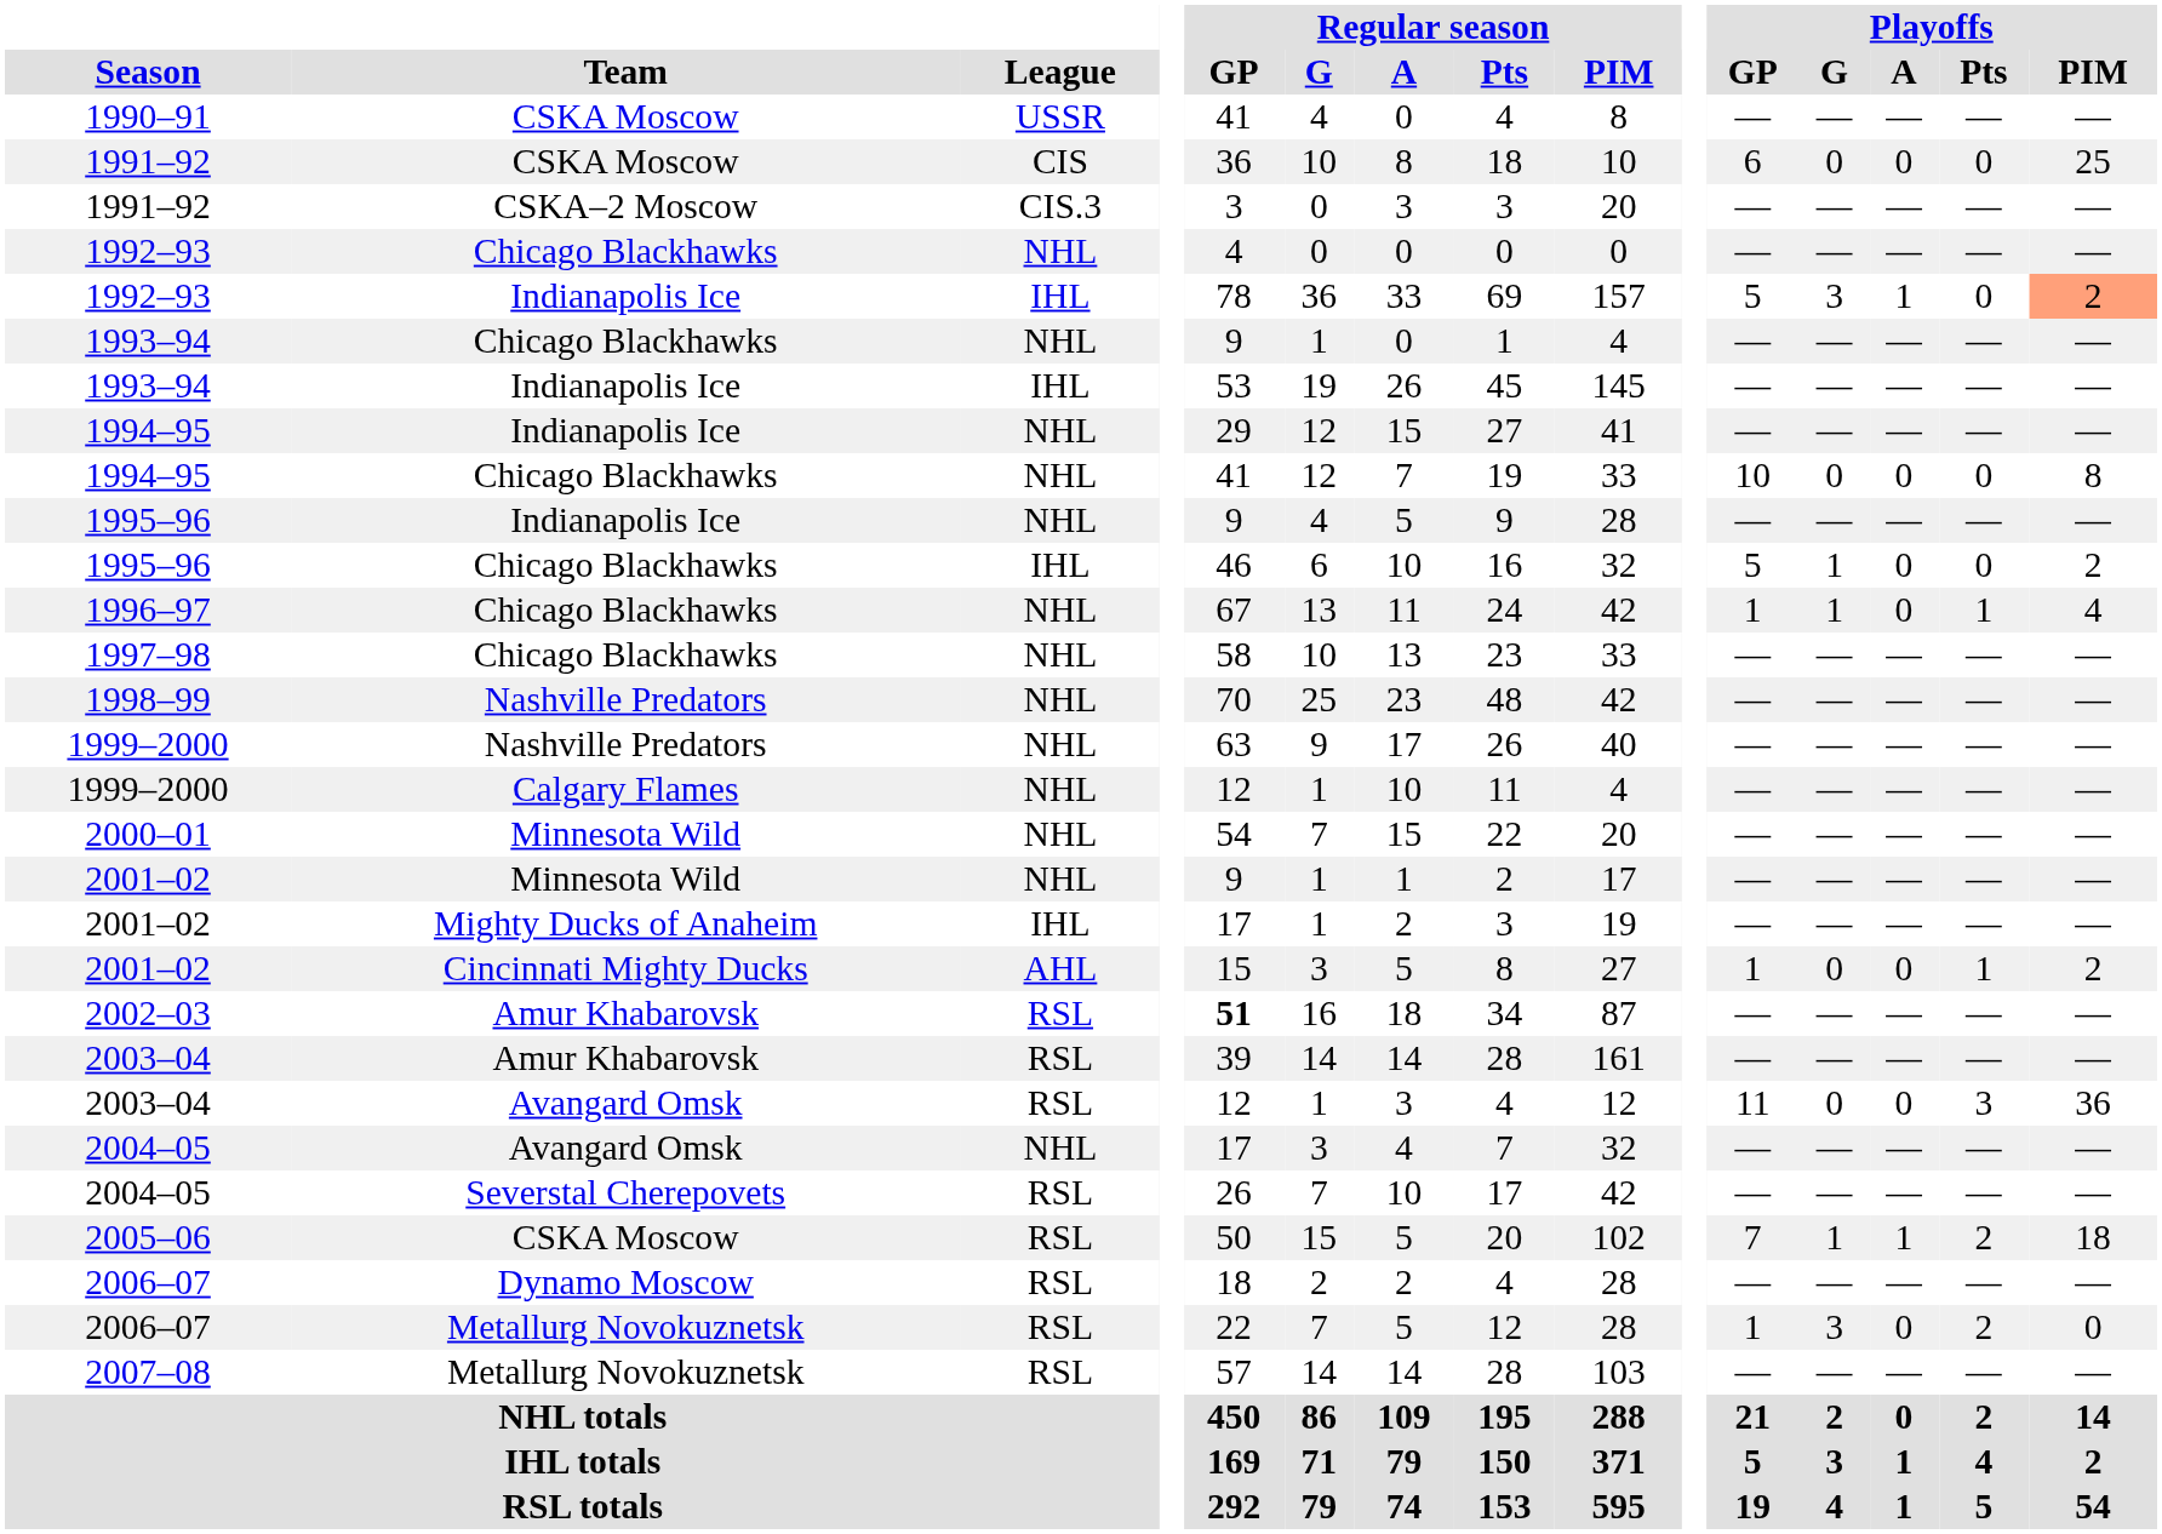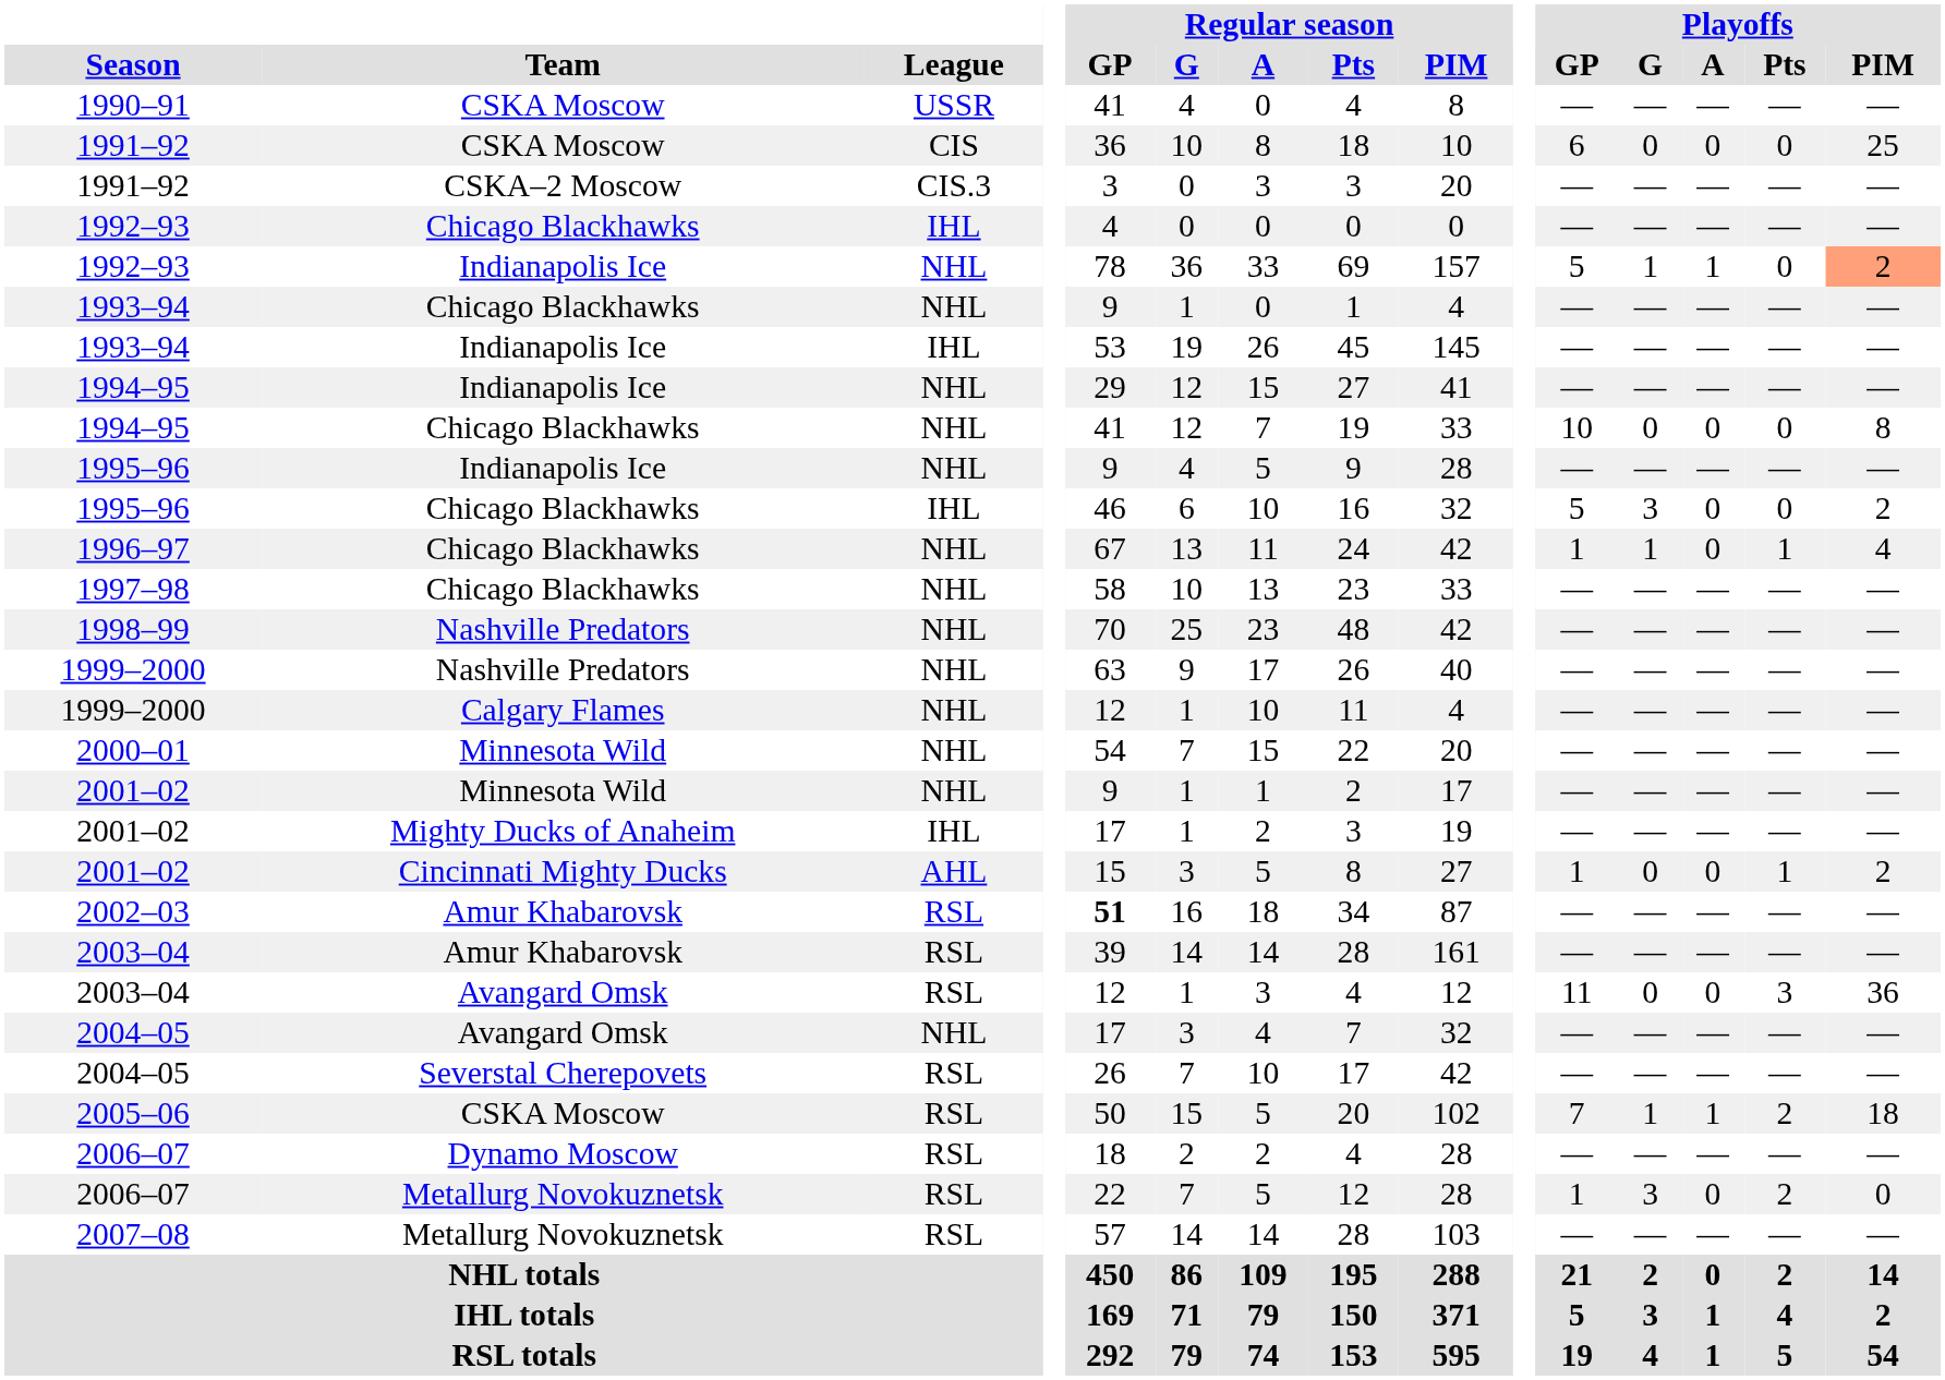 <table border="0" cellpadding="1" cellspacing="0" style="text-align:center; width:60em">
 <tr bgcolor="#e0e0e0">
 <th colspan="3" bgcolor="#ffffff"> </th>
 <th rowspan="99" bgcolor="#ffffff"> </th>
 <th colspan="5"><a href='#'>Regular season</a></th>
 <th rowspan="99" bgcolor="#ffffff"> </th>
 <th colspan="5"><a href='#'>Playoffs</a></th>
 </tr>
 <tr bgcolor="#e0e0e0">
 <th><a href='#'>Season</a></th>
 <th>Team</th>
 <th>League</th>
 <th>GP</th>
 <th><a href='#'>G</a></th>
 <th><a href='#'>A</a></th>
 <th><a href='#'>Pts</a></th>
 <th><a href='#'>PIM</a></th>
 <th>GP</th>
 <th>G</th>
 <th>A</th>
 <th>Pts</th>
 <th>PIM</th>
 </tr>
 <tr>
 <td><a href='#'>1990–91</a></td>
 <td><a href='#'>CSKA Moscow</a></td>
 <td><a href='#'>USSR</a></td>
 <td>41</td>
 <td>4</td>
 <td>0</td>
 <td>4</td>
 <td>8</td>
 <td>—</td>
 <td>—</td>
 <td>—</td>
 <td>—</td>
 <td>—</td>
 </tr>
 <tr bgcolor="#f0f0f0">
 <td><a href='#'>1991–92</a></td>
 <td>CSKA Moscow</td>
 <td>CIS</td>
 <td>36</td>
 <td>10</td>
 <td>8</td>
 <td>18</td>
 <td>10</td>
 <td>6</td>
 <td>0</td>
 <td>0</td>
 <td>0</td>
 <td>25</td>
 </tr>
 <tr>
 <td>1991–92</td>
 <td>CSKA–2 Moscow</td>
 <td>CIS.3</td>
 <td>3</td>
 <td>0</td>
 <td>3</td>
 <td>3</td>
 <td>20</td>
 <td>—</td>
 <td>—</td>
 <td>—</td>
 <td>—</td>
 <td>—</td>
 </tr>
 <tr bgcolor="#f0f0f0">
 <td><a href='#'>1992–93</a></td>
 <td><a href='#'>Chicago Blackhawks</a></td>
-<td><a href='#'>NHL</a></td>
+<td><a href='#'>IHL</a></td>
 <td>4</td>
 <td>0</td>
 <td>0</td>
 <td>0</td>
 <td>0</td>
 <td>—</td>
 <td>—</td>
 <td>—</td>
 <td>—</td>
 <td>—</td>
 </tr>
 <tr>
 <td><a href='#'>1992–93</a></td>
 <td><a href='#'>Indianapolis Ice</a></td>
-<td><a href='#'>IHL</a></td>
+<td><a href='#'>NHL</a></td>
 <td>78</td>
 <td>36</td>
 <td>33</td>
 <td>69</td>
 <td>157</td>
 <td>5</td>
-<td>3</td>
+<td>1</td>
 <td>1</td>
 <td>0</td>
 <td style="background: lightsalmon;">2</td>
 </tr>
 <tr bgcolor="#f0f0f0">
 <td><a href='#'>1993–94</a></td>
 <td>Chicago Blackhawks</td>
 <td>NHL</td>
 <td>9</td>
 <td>1</td>
 <td>0</td>
 <td>1</td>
 <td>4</td>
 <td>—</td>
 <td>—</td>
 <td>—</td>
 <td>—</td>
 <td>—</td>
 </tr>
 <tr>
 <td><a href='#'>1993–94</a></td>
 <td>Indianapolis Ice</td>
 <td>IHL</td>
 <td>53</td>
 <td>19</td>
 <td>26</td>
 <td>45</td>
 <td>145</td>
 <td>—</td>
 <td>—</td>
 <td>—</td>
 <td>—</td>
 <td>—</td>
 </tr>
 <tr bgcolor="#f0f0f0">
 <td><a href='#'>1994–95</a></td>
 <td>Indianapolis Ice</td>
 <td>NHL</td>
 <td>29</td>
 <td>12</td>
 <td>15</td>
 <td>27</td>
 <td>41</td>
 <td>—</td>
 <td>—</td>
 <td>—</td>
 <td>—</td>
 <td>—</td>
 </tr>
 <tr>
 <td><a href='#'>1994–95</a></td>
 <td>Chicago Blackhawks</td>
 <td>NHL</td>
 <td>41</td>
 <td>12</td>
 <td>7</td>
 <td>19</td>
 <td>33</td>
 <td>10</td>
 <td>0</td>
 <td>0</td>
 <td>0</td>
 <td>8</td>
 </tr>
 <tr bgcolor="#f0f0f0">
 <td><a href='#'>1995–96</a></td>
 <td>Indianapolis Ice</td>
 <td>NHL</td>
 <td>9</td>
 <td>4</td>
 <td>5</td>
 <td>9</td>
 <td>28</td>
 <td>—</td>
 <td>—</td>
 <td>—</td>
 <td>—</td>
 <td>—</td>
 </tr>
 <tr>
 <td><a href='#'>1995–96</a></td>
 <td>Chicago Blackhawks</td>
 <td>IHL</td>
 <td>46</td>
 <td>6</td>
 <td>10</td>
 <td>16</td>
 <td>32</td>
 <td>5</td>
-<td>1</td>
+<td>3</td>
 <td>0</td>
 <td>0</td>
 <td>2</td>
 </tr>
 <tr bgcolor="#f0f0f0">
 <td><a href='#'>1996–97</a></td>
 <td>Chicago Blackhawks</td>
 <td>NHL</td>
 <td>67</td>
 <td>13</td>
 <td>11</td>
 <td>24</td>
 <td>42</td>
 <td>1</td>
 <td>1</td>
 <td>0</td>
 <td>1</td>
 <td>4</td>
 </tr>
 <tr>
 <td><a href='#'>1997–98</a></td>
 <td>Chicago Blackhawks</td>
 <td>NHL</td>
 <td>58</td>
 <td>10</td>
 <td>13</td>
 <td>23</td>
 <td>33</td>
 <td>—</td>
 <td>—</td>
 <td>—</td>
 <td>—</td>
 <td>—</td>
 </tr>
 <tr bgcolor="#f0f0f0">
 <td><a href='#'>1998–99</a></td>
 <td><a href='#'>Nashville Predators</a></td>
 <td>NHL</td>
 <td>70</td>
 <td>25</td>
 <td>23</td>
 <td>48</td>
 <td>42</td>
 <td>—</td>
 <td>—</td>
 <td>—</td>
 <td>—</td>
 <td>—</td>
 </tr>
 <tr>
 <td><a href='#'>1999–2000</a></td>
 <td>Nashville Predators</td>
 <td>NHL</td>
 <td>63</td>
 <td>9</td>
 <td>17</td>
 <td>26</td>
 <td>40</td>
 <td>—</td>
 <td>—</td>
 <td>—</td>
 <td>—</td>
 <td>—</td>
 </tr>
 <tr bgcolor="#f0f0f0">
 <td>1999–2000</td>
 <td><a href='#'>Calgary Flames</a></td>
 <td>NHL</td>
 <td>12</td>
 <td>1</td>
 <td>10</td>
 <td>11</td>
 <td>4</td>
 <td>—</td>
 <td>—</td>
 <td>—</td>
 <td>—</td>
 <td>—</td>
 </tr>
 <tr>
 <td><a href='#'>2000–01</a></td>
 <td><a href='#'>Minnesota Wild</a></td>
 <td>NHL</td>
 <td>54</td>
 <td>7</td>
 <td>15</td>
 <td>22</td>
 <td>20</td>
 <td>—</td>
 <td>—</td>
 <td>—</td>
 <td>—</td>
 <td>—</td>
 </tr>
 <tr bgcolor="#f0f0f0">
 <td><a href='#'>2001–02</a></td>
 <td>Minnesota Wild</td>
 <td>NHL</td>
 <td>9</td>
 <td>1</td>
 <td>1</td>
 <td>2</td>
 <td>17</td>
 <td>—</td>
 <td>—</td>
 <td>—</td>
 <td>—</td>
 <td>—</td>
 </tr>
 <tr>
 <td>2001–02</td>
 <td><a href='#'>Mighty Ducks of Anaheim</a></td>
 <td>IHL</td>
 <td>17</td>
 <td>1</td>
 <td>2</td>
 <td>3</td>
 <td>19</td>
 <td>—</td>
 <td>—</td>
 <td>—</td>
 <td>—</td>
 <td>—</td>
 </tr>
 <tr bgcolor="#f0f0f0">
 <td><a href='#'>2001–02</a></td>
 <td><a href='#'>Cincinnati Mighty Ducks</a></td>
 <td><a href='#'>AHL</a></td>
 <td>15</td>
 <td>3</td>
 <td>5</td>
 <td>8</td>
 <td>27</td>
 <td>1</td>
 <td>0</td>
 <td>0</td>
 <td>1</td>
 <td>2</td>
 </tr>
 <tr>
 <td><a href='#'>2002–03</a></td>
 <td><a href='#'>Amur Khabarovsk</a></td>
 <td><a href='#'>RSL</a></td>
 <td><strong>51</strong></td>
 <td>16</td>
 <td>18</td>
 <td>34</td>
 <td>87</td>
 <td>—</td>
 <td>—</td>
 <td>—</td>
 <td>—</td>
 <td>—</td>
 </tr>
 <tr bgcolor="#f0f0f0">
 <td><a href='#'>2003–04</a></td>
 <td>Amur Khabarovsk</td>
 <td>RSL</td>
 <td>39</td>
 <td>14</td>
 <td>14</td>
 <td>28</td>
 <td>161</td>
 <td>—</td>
 <td>—</td>
 <td>—</td>
 <td>—</td>
 <td>—</td>
 </tr>
 <tr>
 <td>2003–04</td>
 <td><a href='#'>Avangard Omsk</a></td>
 <td>RSL</td>
 <td>12</td>
 <td>1</td>
 <td>3</td>
 <td>4</td>
 <td>12</td>
 <td>11</td>
 <td>0</td>
 <td>0</td>
 <td>3</td>
 <td>36</td>
 </tr>
 <tr bgcolor="#f0f0f0">
 <td><a href='#'>2004–05</a></td>
 <td>Avangard Omsk</td>
 <td>NHL</td>
 <td>17</td>
 <td>3</td>
 <td>4</td>
 <td>7</td>
 <td>32</td>
 <td>—</td>
 <td>—</td>
 <td>—</td>
 <td>—</td>
 <td>—</td>
 </tr>
 <tr>
 <td>2004–05</td>
 <td><a href='#'>Severstal Cherepovets</a></td>
 <td>RSL</td>
 <td>26</td>
 <td>7</td>
 <td>10</td>
 <td>17</td>
 <td>42</td>
 <td>—</td>
 <td>—</td>
 <td>—</td>
 <td>—</td>
 <td>—</td>
 </tr>
 <tr bgcolor="#f0f0f0">
 <td><a href='#'>2005–06</a></td>
 <td>CSKA Moscow</td>
 <td>RSL</td>
 <td>50</td>
 <td>15</td>
 <td>5</td>
 <td>20</td>
 <td>102</td>
 <td>7</td>
 <td>1</td>
 <td>1</td>
 <td>2</td>
 <td>18</td>
 </tr>
 <tr>
 <td><a href='#'>2006–07</a></td>
 <td><a href='#'>Dynamo Moscow</a></td>
 <td>RSL</td>
 <td>18</td>
 <td>2</td>
 <td>2</td>
 <td>4</td>
 <td>28</td>
 <td>—</td>
 <td>—</td>
 <td>—</td>
 <td>—</td>
 <td>—</td>
 </tr>
 <tr bgcolor="#f0f0f0">
 <td>2006–07</td>
 <td><a href='#'>Metallurg Novokuznetsk</a></td>
 <td>RSL</td>
 <td>22</td>
 <td>7</td>
 <td>5</td>
 <td>12</td>
 <td>28</td>
 <td>1</td>
 <td>3</td>
 <td>0</td>
 <td>2</td>
 <td>0</td>
 </tr>
 <tr>
 <td><a href='#'>2007–08</a></td>
 <td>Metallurg Novokuznetsk</td>
 <td>RSL</td>
 <td>57</td>
 <td>14</td>
 <td>14</td>
 <td>28</td>
 <td>103</td>
 <td>—</td>
 <td>—</td>
 <td>—</td>
 <td>—</td>
 <td>—</td>
 </tr>
 <tr bgcolor="#e0e0e0">
 <th colspan="3">NHL totals</th>
 <th>450</th>
 <th>86</th>
 <th>109</th>
 <th>195</th>
 <th>288</th>
 <th>21</th>
 <th>2</th>
 <th>0</th>
 <th>2</th>
 <th>14</th>
 </tr>
 <tr bgcolor="#e0e0e0">
 <th colspan="3">IHL totals</th>
 <th>169</th>
 <th>71</th>
 <th>79</th>
 <th>150</th>
 <th>371</th>
 <th>5</th>
 <th>3</th>
 <th>1</th>
 <th>4</th>
 <th>2</th>
 </tr>
 <tr bgcolor="#e0e0e0">
 <th colspan="3">RSL totals</th>
 <th>292</th>
 <th>79</th>
 <th>74</th>
 <th>153</th>
 <th>595</th>
 <th>19</th>
 <th>4</th>
 <th>1</th>
 <th>5</th>
 <th>54</th>
 </tr>
 </table>
